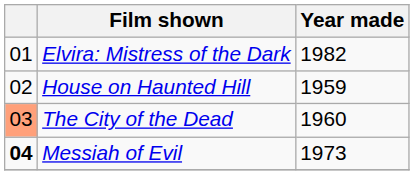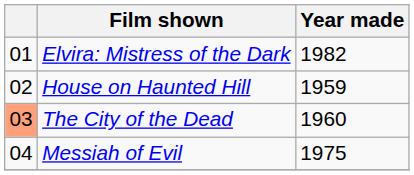 <table class="wikitable sortable">
 <tr>
 <th></th>
 <th>Film shown</th>
 <th>Year made</th>
 </tr>
 <tr>
 <td>01</td>
 <td><em><a href='#'>Elvira: Mistress of the Dark</a></em></td>
 <td>1982</td>
 </tr>
 <tr>
 <td>02</td>
 <td><em><a href='#'>House on Haunted Hill</a></em></td>
 <td>1959</td>
 </tr>
 <tr>
 <td style="background: lightsalmon;">03</td>
 <td><em><a href='#'>The City of the Dead</a></em></td>
 <td>1960</td>
 </tr>
 <tr>
-<td><strong>04</strong></td>
+<td>04</td>
 <td><em><a href='#'>Messiah of Evil</a></em></td>
-<td>1973</td>
+<td>1975</td>
 </tr>
 <tr>
 </tr>
 </table>
